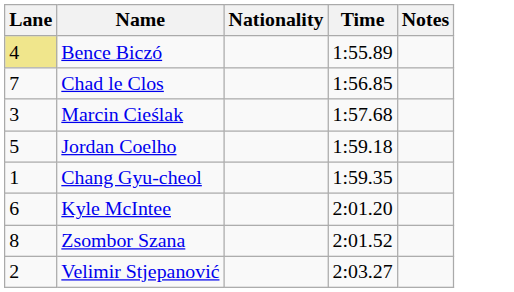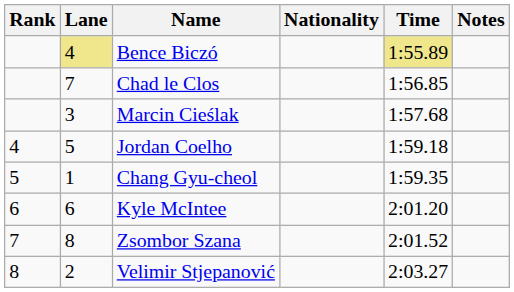 <table class="wikitable">
 <tr>
+<th>Rank</th>
 <th>Lane</th>
 <th>Name</th>
 <th>Nationality</th>
 <th>Time</th>
 <th>Notes</th>
 </tr>
 <tr>
+<td></td>
 <td style="background: khaki;">4</td>
 <td><a href='#'>Bence Biczó</a></td>
 <td></td>
-<td>1:55.89</td>
+<td style="background: khaki;">1:55.89</td>
 <td></td>
 </tr>
 <tr>
+<td></td>
 <td>7</td>
 <td><a href='#'>Chad le Clos</a></td>
 <td></td>
 <td>1:56.85</td>
 <td></td>
 </tr>
 <tr>
+<td></td>
 <td>3</td>
 <td><a href='#'>Marcin Cieślak</a></td>
 <td></td>
 <td>1:57.68</td>
 <td></td>
 </tr>
 <tr>
+<td>4</td>
 <td>5</td>
 <td><a href='#'>Jordan Coelho</a></td>
 <td></td>
 <td>1:59.18</td>
 <td></td>
 </tr>
 <tr>
+<td>5</td>
 <td>1</td>
 <td><a href='#'>Chang Gyu-cheol</a></td>
 <td></td>
 <td>1:59.35</td>
 <td></td>
 </tr>
 <tr>
 <td>6</td>
+<td>6</td>
 <td><a href='#'>Kyle McIntee</a></td>
 <td></td>
 <td>2:01.20</td>
 <td></td>
 </tr>
 <tr>
+<td>7</td>
 <td>8</td>
 <td><a href='#'>Zsombor Szana</a></td>
 <td></td>
 <td>2:01.52</td>
 <td></td>
 </tr>
 <tr>
+<td>8</td>
 <td>2</td>
 <td><a href='#'>Velimir Stjepanović</a></td>
 <td></td>
 <td>2:03.27</td>
 <td></td>
 </tr>
 </table>
